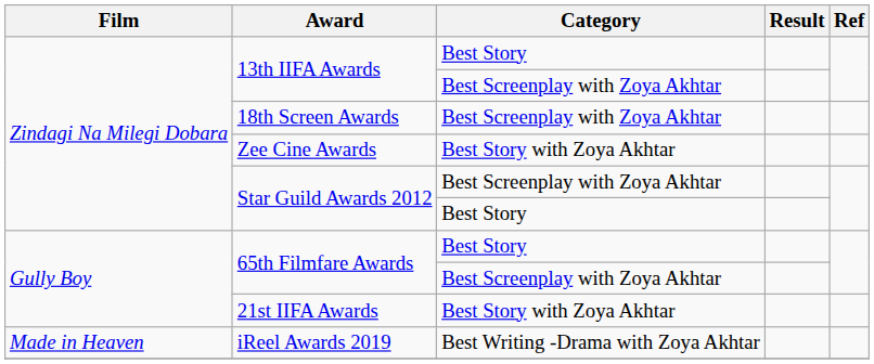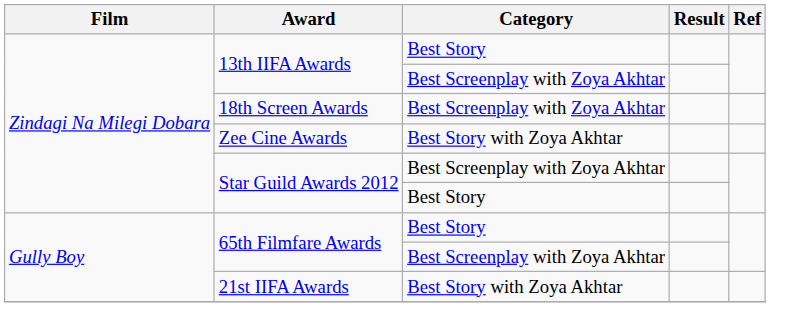 <table class="wikitable">
 <tr>
 <th>Film</th>
 <th>Award</th>
 <th>Category</th>
 <th>Result</th>
 <th>Ref</th>
 </tr>
 <tr>
 <td rowspan=6><em><a href='#'>Zindagi Na Milegi Dobara</a></em></td>
 <td rowspan=2><a href='#'>13th IIFA Awards</a></td>
 <td><a href='#'>Best Story</a></td>
 <td></td>
 <td rowspan=2></td>
 </tr>
 <tr>
 <td><a href='#'>Best Screenplay</a> with <a href='#'>Zoya Akhtar</a></td>
 <td></td>
 </tr>
 <tr>
 <td><a href='#'>18th Screen Awards</a></td>
 <td><a href='#'>Best Screenplay</a> with <a href='#'>Zoya Akhtar</a></td>
 <td></td>
 <td></td>
 </tr>
 <tr>
 <td><a href='#'>Zee Cine Awards</a></td>
 <td><a href='#'>Best Story</a> with Zoya Akhtar</td>
 <td></td>
 <td></td>
 </tr>
 <tr>
 <td rowspan=2><a href='#'>Star Guild Awards 2012</a></td>
 <td>Best Screenplay with Zoya Akhtar</td>
 <td></td>
 <td rowspan=2></td>
 </tr>
 <tr>
 <td>Best Story</td>
 <td></td>
 </tr>
 <tr>
 <td rowspan=3><em><a href='#'>Gully Boy</a></em></td>
 <td rowspan=2><a href='#'>65th Filmfare Awards</a></td>
 <td><a href='#'>Best Story</a></td>
 <td></td>
 <td rowspan=2></td>
 </tr>
 <tr>
 <td><a href='#'>Best Screenplay</a> with Zoya Akhtar</td>
 <td></td>
 </tr>
 <tr>
 <td><a href='#'>21st IIFA Awards</a></td>
 <td><a href='#'>Best Story</a> with Zoya Akhtar</td>
 <td></td>
 <td></td>
 </tr>
 <tr>
-<td><em><a href='#'>Made in Heaven</a></em></td>
-<td><a href='#'>iReel Awards 2019</a></td>
-<td>Best Writing -Drama with Zoya Akhtar</td>
-<td></td>
-<td></td>
-</tr>
-<tr>
 </tr>
 </table>
